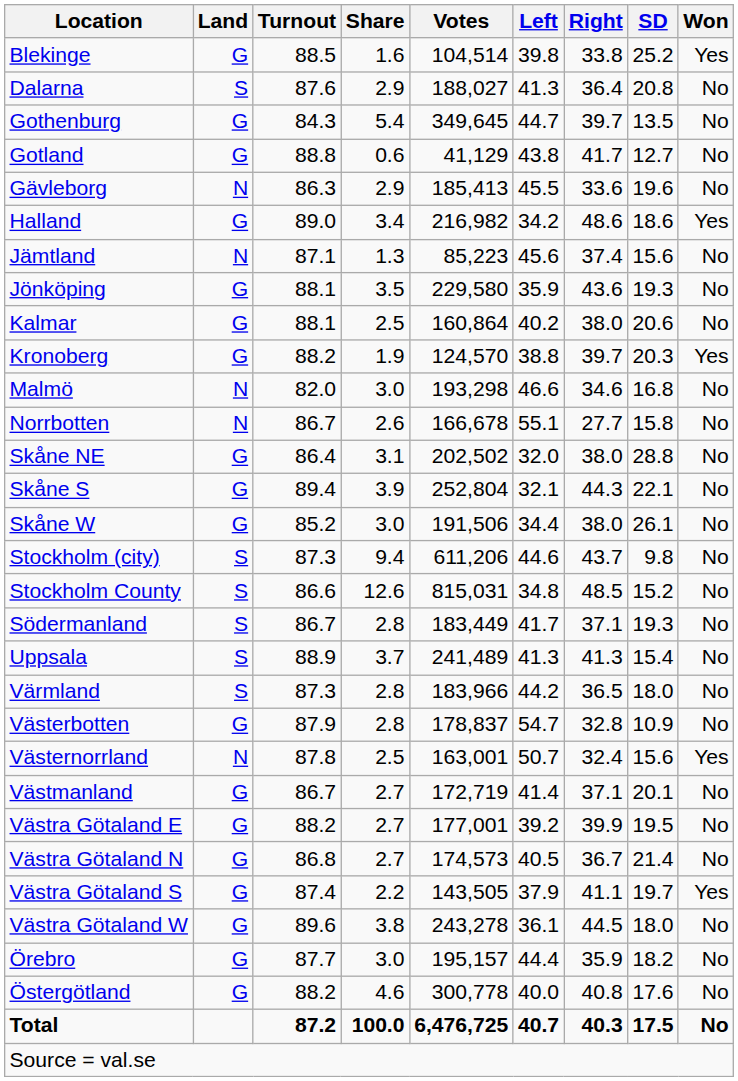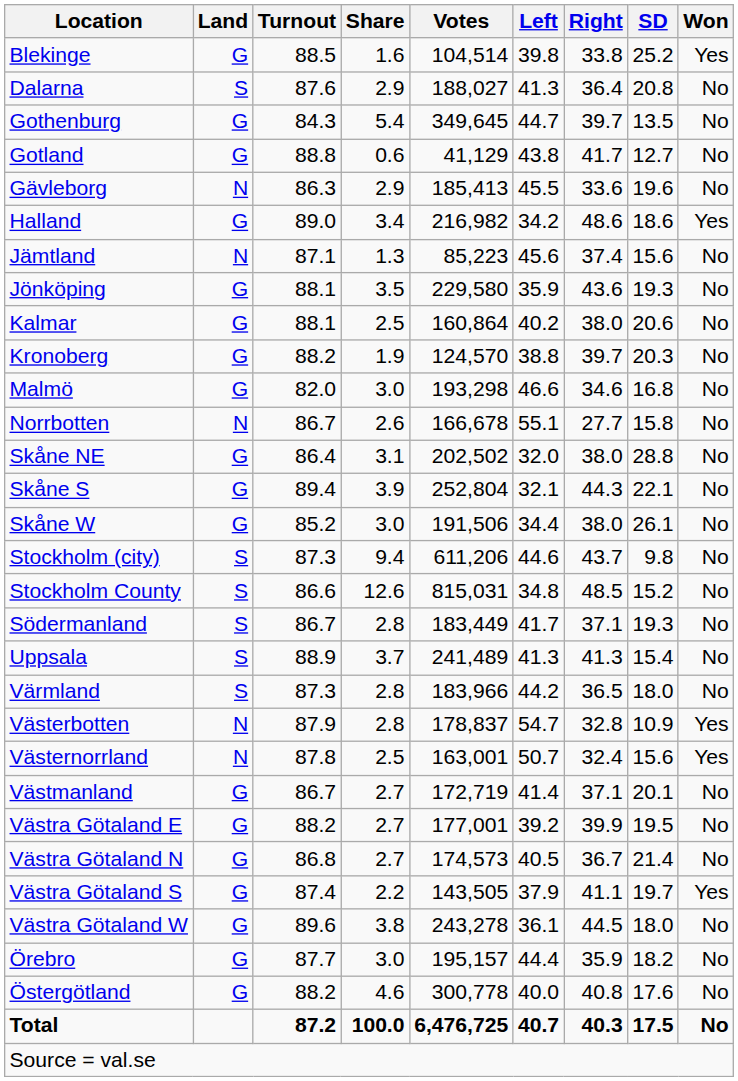 <table class="wikitable sortable" style=text-align:right>
 <tr>
 <th>Location</th>
 <th>Land</th>
 <th>Turnout</th>
 <th>Share</th>
 <th>Votes</th>
 <th><a href='#'>Left</a></th>
 <th><a href='#'>Right</a></th>
 <th><a href='#'>SD</a></th>
 <th>Won</th>
 </tr>
 <tr>
 <td align=left><a href='#'>Blekinge</a></td>
 <td><a href='#'>G</a></td>
 <td>88.5</td>
 <td>1.6</td>
 <td>104,514</td>
 <td>39.8</td>
 <td>33.8</td>
 <td>25.2</td>
 <td>Yes</td>
 </tr>
 <tr>
 <td align=left><a href='#'>Dalarna</a></td>
 <td><a href='#'>S</a></td>
 <td>87.6</td>
 <td>2.9</td>
 <td>188,027</td>
 <td>41.3</td>
 <td>36.4</td>
 <td>20.8</td>
 <td>No</td>
 </tr>
 <tr>
 <td align=left><a href='#'>Gothenburg</a></td>
 <td><a href='#'>G</a></td>
 <td>84.3</td>
 <td>5.4</td>
 <td>349,645</td>
 <td>44.7</td>
 <td>39.7</td>
 <td>13.5</td>
 <td>No</td>
 </tr>
 <tr>
 <td align=left><a href='#'>Gotland</a></td>
 <td><a href='#'>G</a></td>
 <td>88.8</td>
 <td>0.6</td>
 <td>41,129</td>
 <td>43.8</td>
 <td>41.7</td>
 <td>12.7</td>
 <td>No</td>
 </tr>
 <tr>
 <td align=left><a href='#'>Gävleborg</a></td>
 <td><a href='#'>N</a></td>
 <td>86.3</td>
 <td>2.9</td>
 <td>185,413</td>
 <td>45.5</td>
 <td>33.6</td>
 <td>19.6</td>
 <td>No</td>
 </tr>
 <tr>
 <td align=left><a href='#'>Halland</a></td>
 <td><a href='#'>G</a></td>
 <td>89.0</td>
 <td>3.4</td>
 <td>216,982</td>
 <td>34.2</td>
 <td>48.6</td>
 <td>18.6</td>
 <td>Yes</td>
 </tr>
 <tr>
 <td align=left><a href='#'>Jämtland</a></td>
 <td><a href='#'>N</a></td>
 <td>87.1</td>
 <td>1.3</td>
 <td>85,223</td>
 <td>45.6</td>
 <td>37.4</td>
 <td>15.6</td>
 <td>No</td>
 </tr>
 <tr>
 <td align=left><a href='#'>Jönköping</a></td>
 <td><a href='#'>G</a></td>
 <td>88.1</td>
 <td>3.5</td>
 <td>229,580</td>
 <td>35.9</td>
 <td>43.6</td>
 <td>19.3</td>
 <td>No</td>
 </tr>
 <tr>
 <td align=left><a href='#'>Kalmar</a></td>
 <td><a href='#'>G</a></td>
 <td>88.1</td>
 <td>2.5</td>
 <td>160,864</td>
 <td>40.2</td>
 <td>38.0</td>
 <td>20.6</td>
 <td>No</td>
 </tr>
 <tr>
 <td align=left><a href='#'>Kronoberg</a></td>
 <td><a href='#'>G</a></td>
 <td>88.2</td>
 <td>1.9</td>
 <td>124,570</td>
 <td>38.8</td>
 <td>39.7</td>
 <td>20.3</td>
-<td>Yes</td>
+<td>No</td>
 </tr>
 <tr>
 <td align=left><a href='#'>Malmö</a></td>
-<td><a href='#'>N</a></td>
+<td><a href='#'>G</a></td>
 <td>82.0</td>
 <td>3.0</td>
 <td>193,298</td>
 <td>46.6</td>
 <td>34.6</td>
 <td>16.8</td>
 <td>No</td>
 </tr>
 <tr>
 <td align=left><a href='#'>Norrbotten</a></td>
 <td><a href='#'>N</a></td>
 <td>86.7</td>
 <td>2.6</td>
 <td>166,678</td>
 <td>55.1</td>
 <td>27.7</td>
 <td>15.8</td>
 <td>No</td>
 </tr>
 <tr>
 <td align=left><a href='#'>Skåne NE</a></td>
 <td><a href='#'>G</a></td>
 <td>86.4</td>
 <td>3.1</td>
 <td>202,502</td>
 <td>32.0</td>
 <td>38.0</td>
 <td>28.8</td>
 <td>No</td>
 </tr>
 <tr>
 <td align=left><a href='#'>Skåne S</a></td>
 <td><a href='#'>G</a></td>
 <td>89.4</td>
 <td>3.9</td>
 <td>252,804</td>
 <td>32.1</td>
 <td>44.3</td>
 <td>22.1</td>
 <td>No</td>
 </tr>
 <tr>
 <td align=left><a href='#'>Skåne W</a></td>
 <td><a href='#'>G</a></td>
 <td>85.2</td>
 <td>3.0</td>
 <td>191,506</td>
 <td>34.4</td>
 <td>38.0</td>
 <td>26.1</td>
 <td>No</td>
 </tr>
 <tr>
 <td align=left><a href='#'>Stockholm (city)</a></td>
 <td><a href='#'>S</a></td>
 <td>87.3</td>
 <td>9.4</td>
 <td>611,206</td>
 <td>44.6</td>
 <td>43.7</td>
 <td>9.8</td>
 <td>No</td>
 </tr>
 <tr>
 <td align=left><a href='#'>Stockholm County</a></td>
 <td><a href='#'>S</a></td>
 <td>86.6</td>
 <td>12.6</td>
 <td>815,031</td>
 <td>34.8</td>
 <td>48.5</td>
 <td>15.2</td>
 <td>No</td>
 </tr>
 <tr>
 <td align=left><a href='#'>Södermanland</a></td>
 <td><a href='#'>S</a></td>
 <td>86.7</td>
 <td>2.8</td>
 <td>183,449</td>
 <td>41.7</td>
 <td>37.1</td>
 <td>19.3</td>
 <td>No</td>
 </tr>
 <tr>
 <td align=left><a href='#'>Uppsala</a></td>
 <td><a href='#'>S</a></td>
 <td>88.9</td>
 <td>3.7</td>
 <td>241,489</td>
 <td>41.3</td>
 <td>41.3</td>
 <td>15.4</td>
 <td>No</td>
 </tr>
 <tr>
 <td align=left><a href='#'>Värmland</a></td>
 <td><a href='#'>S</a></td>
 <td>87.3</td>
 <td>2.8</td>
 <td>183,966</td>
 <td>44.2</td>
 <td>36.5</td>
 <td>18.0</td>
 <td>No</td>
 </tr>
 <tr>
 <td align=left><a href='#'>Västerbotten</a></td>
-<td><a href='#'>G</a></td>
+<td><a href='#'>N</a></td>
 <td>87.9</td>
 <td>2.8</td>
 <td>178,837</td>
 <td>54.7</td>
 <td>32.8</td>
 <td>10.9</td>
-<td>No</td>
+<td>Yes</td>
 </tr>
 <tr>
 <td align=left><a href='#'>Västernorrland</a></td>
 <td><a href='#'>N</a></td>
 <td>87.8</td>
 <td>2.5</td>
 <td>163,001</td>
 <td>50.7</td>
 <td>32.4</td>
 <td>15.6</td>
 <td>Yes</td>
 </tr>
 <tr>
 <td align=left><a href='#'>Västmanland</a></td>
 <td><a href='#'>G</a></td>
 <td>86.7</td>
 <td>2.7</td>
 <td>172,719</td>
 <td>41.4</td>
 <td>37.1</td>
 <td>20.1</td>
 <td>No</td>
 </tr>
 <tr>
 <td align=left><a href='#'>Västra Götaland E</a></td>
 <td><a href='#'>G</a></td>
 <td>88.2</td>
 <td>2.7</td>
 <td>177,001</td>
 <td>39.2</td>
 <td>39.9</td>
 <td>19.5</td>
 <td>No</td>
 </tr>
 <tr>
 <td align=left><a href='#'>Västra Götaland N</a></td>
 <td><a href='#'>G</a></td>
 <td>86.8</td>
 <td>2.7</td>
 <td>174,573</td>
 <td>40.5</td>
 <td>36.7</td>
 <td>21.4</td>
 <td>No</td>
 </tr>
 <tr>
 <td align=left><a href='#'>Västra Götaland S</a></td>
 <td><a href='#'>G</a></td>
 <td>87.4</td>
 <td>2.2</td>
 <td>143,505</td>
 <td>37.9</td>
 <td>41.1</td>
 <td>19.7</td>
 <td>Yes</td>
 </tr>
 <tr>
 <td align=left><a href='#'>Västra Götaland W</a></td>
 <td><a href='#'>G</a></td>
 <td>89.6</td>
 <td>3.8</td>
 <td>243,278</td>
 <td>36.1</td>
 <td>44.5</td>
 <td>18.0</td>
 <td>No</td>
 </tr>
 <tr>
 <td align=left><a href='#'>Örebro</a></td>
 <td><a href='#'>G</a></td>
 <td>87.7</td>
 <td>3.0</td>
 <td>195,157</td>
 <td>44.4</td>
 <td>35.9</td>
 <td>18.2</td>
 <td>No</td>
 </tr>
 <tr>
 <td align=left><a href='#'>Östergötland</a></td>
 <td><a href='#'>G</a></td>
 <td>88.2</td>
 <td>4.6</td>
 <td>300,778</td>
 <td>40.0</td>
 <td>40.8</td>
 <td>17.6</td>
 <td>No</td>
 </tr>
 <tr>
 <td align=left><strong>Total</strong></td>
 <td></td>
 <td><strong>87.2</strong></td>
 <td><strong>100.0</strong></td>
 <td><strong>6,476,725</strong></td>
 <td><strong>40.7</strong></td>
 <td><strong>40.3</strong></td>
 <td><strong>17.5</strong></td>
 <td><strong>No</strong></td>
 </tr>
 <tr>
 <td align=left colspan=9>Source = val.se </td>
 </tr>
 </table>
